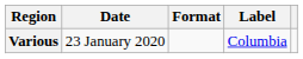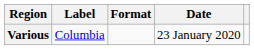 <table class="wikitable plainrowheaders">
 <tr>
 <th scope="col">Region</th>
+<th scope="col">Label</th>
+<th scope="col">Format</th>
 <th scope="col">Date</th>
-<th scope="col">Format</th>
-<th scope="col">Label</th>
 <th scope="col"></th>
 </tr>
 <tr>
 <th scope="row">Various</th>
+<td><a href='#'>Columbia</a></td>
+<td></td>
 <td>23 January 2020</td>
-<td></td>
-<td><a href='#'>Columbia</a></td>
 <td></td>
 </tr>
 </table>
